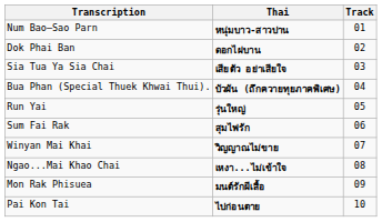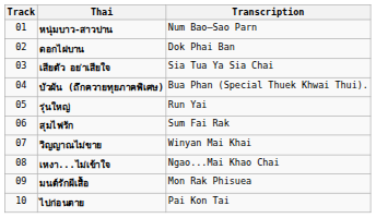 <table class="wikitable">
 <tr>
+<th align="center" valign="top" width="40">Track</th>
+<th align="left" valign="top">Thai</th>
 <th align="left" valign="top">Transcription</th>
-<th align="left" valign="top">Thai</th>
-<th align="center" valign="top" width="40">Track</th>
 </tr>
 <tr>
+<td align="center" valign="top">01</td>
+<td align="left" valign="top"><strong>หนุ่มบาว-สาวปาน</strong></td>
 <td align="left" valign="top">Num Bao–Sao Parn</td>
-<td align="left" valign="top"><strong>หนุ่มบาว-สาวปาน</strong></td>
-<td align="center" valign="top">01</td>
 </tr>
 <tr>
+<td align="center" valign="top">02</td>
+<td align="left" valign="top"><strong>ดอกไผ่บาน</strong></td>
 <td align="left" valign="top">Dok Phai Ban</td>
-<td align="left" valign="top"><strong>ดอกไผ่บาน</strong></td>
-<td align="center" valign="top">02</td>
 </tr>
 <tr>
+<td align="center" valign="top">03</td>
+<td align="left" valign="top"><strong>เสียตัว อย่าเสียใจ</strong></td>
 <td align="left" valign="top">Sia Tua Ya Sia Chai</td>
-<td align="left" valign="top"><strong>เสียตัว อย่าเสียใจ</strong></td>
-<td align="center" valign="top">03</td>
 </tr>
 <tr>
+<td align="center" valign="top">04</td>
+<td align="left" valign="top"><strong>บัวผัน (ถึกควายทุยภาคพิเศษ)</strong></td>
 <td align="left" valign="top">Bua Phan (Special Thuek Khwai Thui).</td>
-<td align="left" valign="top"><strong>บัวผัน (ถึกควายทุยภาคพิเศษ)</strong></td>
-<td align="center" valign="top">04</td>
 </tr>
 <tr>
+<td align="center" valign="top">05</td>
+<td align="left" valign="top"><strong>รุ่นใหญ่</strong></td>
 <td align="left" valign="top">Run Yai</td>
-<td align="left" valign="top"><strong>รุ่นใหญ่</strong></td>
-<td align="center" valign="top">05</td>
 </tr>
 <tr>
+<td align="center" valign="top">06</td>
+<td align="left" valign="top"><strong>สุมไฟรัก</strong></td>
 <td align="left" valign="top">Sum Fai Rak</td>
-<td align="left" valign="top"><strong>สุมไฟรัก</strong></td>
-<td align="center" valign="top">06</td>
 </tr>
 <tr>
+<td align="center" valign="top">07</td>
+<td align="left" valign="top"><strong>วิญญาณไม่ขาย</strong></td>
 <td align="left" valign="top">Winyan Mai Khai</td>
-<td align="left" valign="top"><strong>วิญญาณไม่ขาย</strong></td>
-<td align="center" valign="top">07</td>
 </tr>
 <tr>
+<td align="center" valign="top">08</td>
+<td align="left" valign="top"><strong>เหงา...ไม่เข้าใจ</strong></td>
 <td align="left" valign="top">Ngao...Mai Khao Chai</td>
-<td align="left" valign="top"><strong>เหงา...ไม่เข้าใจ</strong></td>
-<td align="center" valign="top">08</td>
 </tr>
 <tr>
+<td align="center" valign="top">09</td>
+<td align="left" valign="top"><strong>มนต์รักผีเสื้อ</strong></td>
 <td align="left" valign="top">Mon Rak Phisuea</td>
-<td align="left" valign="top"><strong>มนต์รักผีเสื้อ</strong></td>
-<td align="center" valign="top">09</td>
 </tr>
 <tr>
+<td align="center" valign="top">10</td>
+<td align="left" valign="top"><strong>ไปก่อนตาย</strong></td>
 <td align="left" valign="top">Pai Kon Tai</td>
-<td align="left" valign="top"><strong>ไปก่อนตาย</strong></td>
-<td align="center" valign="top">10</td>
 </tr>
 </table>
